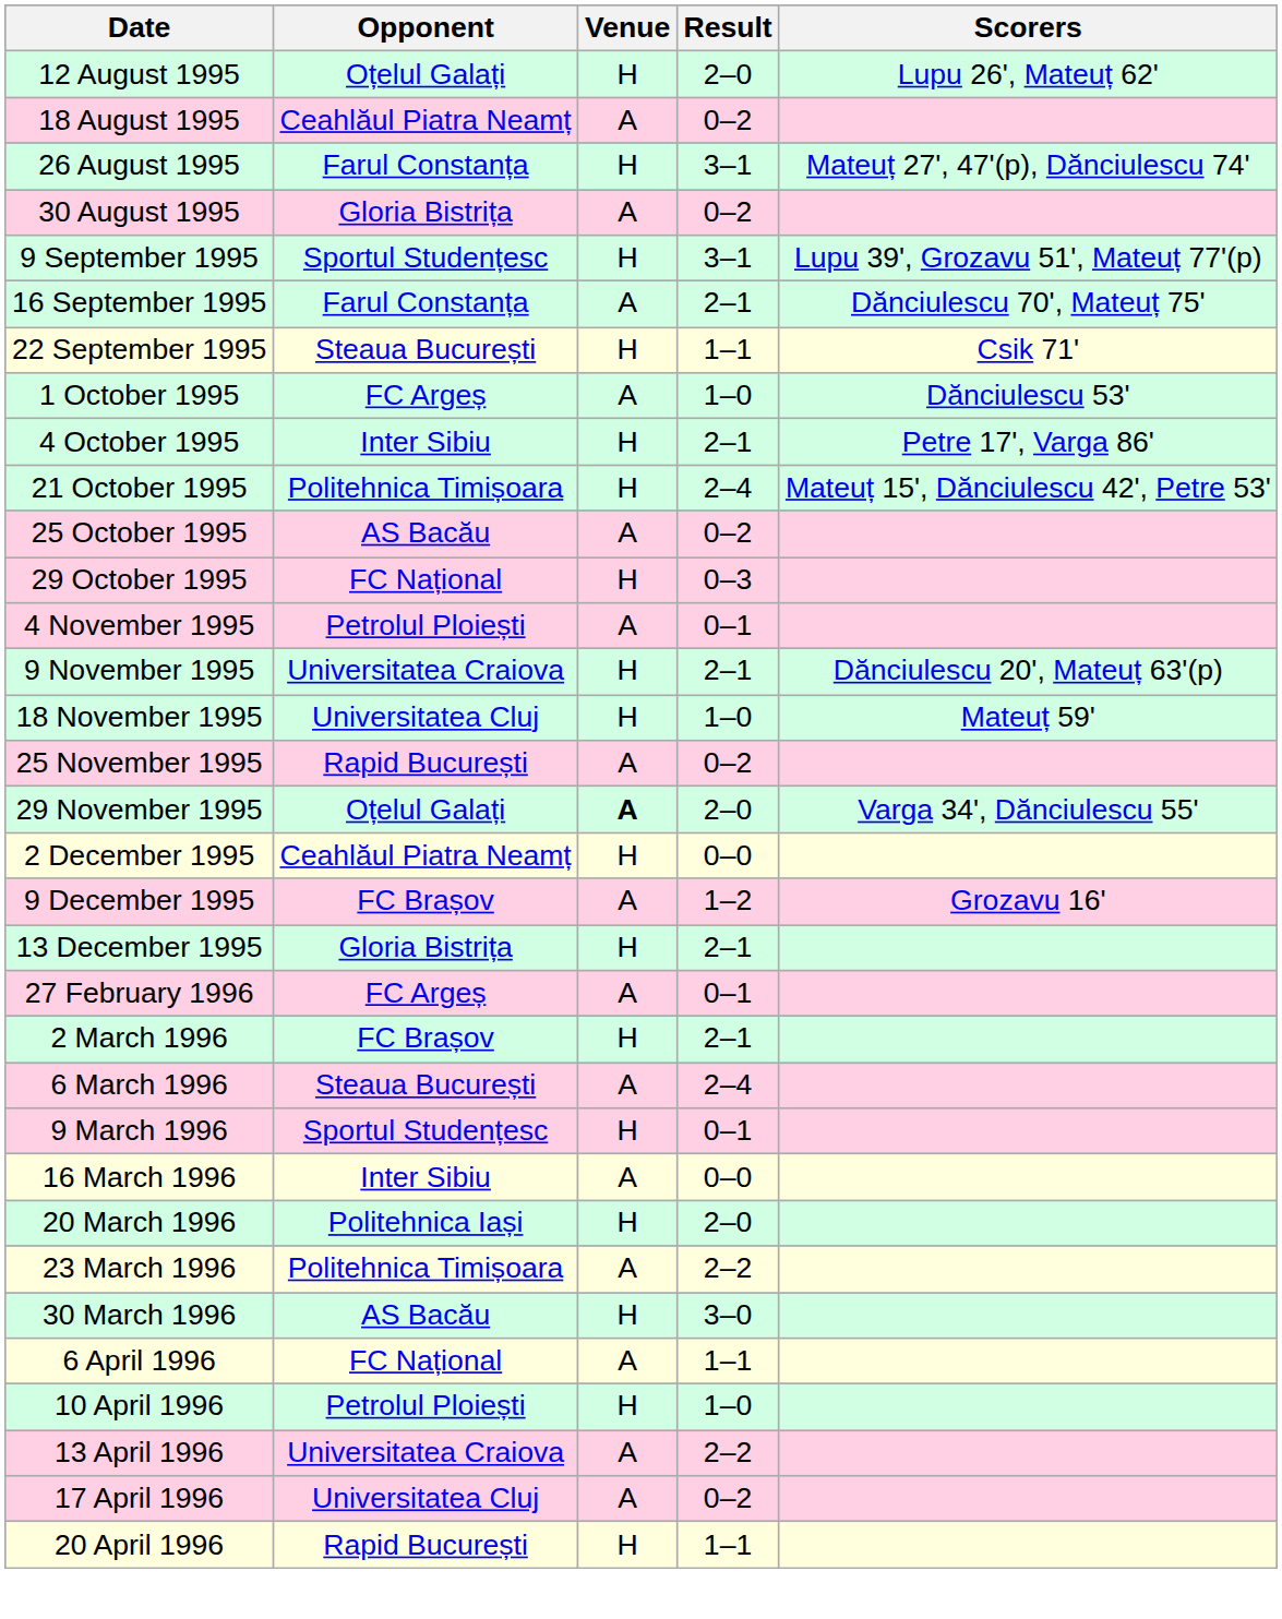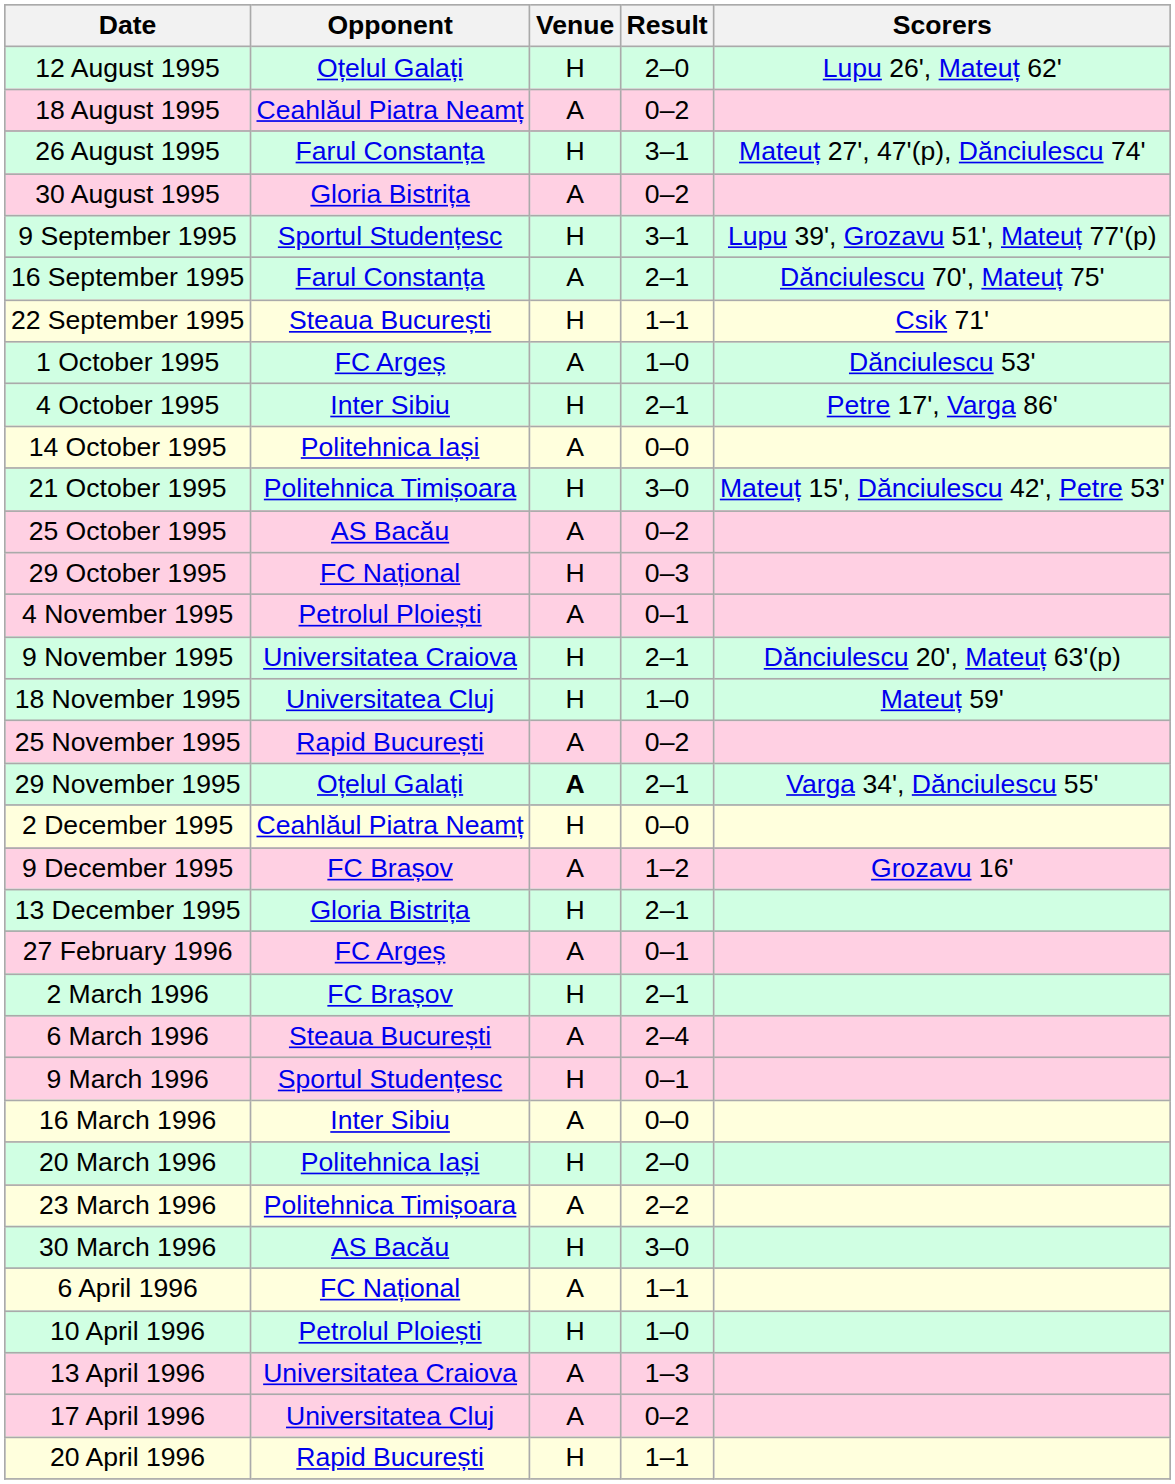 <table class="wikitable sortable" style="font-size:100%; text-align:center">
 <tr>
 <th>Date</th>
 <th>Opponent</th>
 <th>Venue</th>
 <th>Result</th>
 <th>Scorers</th>
 </tr>
 <tr style="background-color: #d0ffe3;">
 <td>12 August 1995</td>
 <td><a href='#'>Oțelul Galați</a></td>
 <td>H</td>
 <td>2–0</td>
 <td><a href='#'>Lupu</a> 26', <a href='#'>Mateuț</a> 62'</td>
 </tr>
 <tr style="background-color: #ffd0e3;">
 <td>18 August 1995</td>
 <td><a href='#'>Ceahlăul Piatra Neamț</a></td>
 <td>A</td>
 <td>0–2</td>
 <td></td>
 </tr>
 <tr style="background-color: #d0ffe3;">
 <td>26 August 1995</td>
 <td><a href='#'>Farul Constanța</a></td>
 <td>H</td>
 <td>3–1</td>
 <td><a href='#'>Mateuț</a> 27', 47'(p), <a href='#'>Dănciulescu</a> 74'</td>
 </tr>
 <tr style="background-color: #ffd0e3;">
 <td>30 August 1995</td>
 <td><a href='#'>Gloria Bistrița</a></td>
 <td>A</td>
 <td>0–2</td>
 <td></td>
 </tr>
 <tr style="background-color: #d0ffe3;">
 <td>9 September 1995</td>
 <td><a href='#'>Sportul Studențesc</a></td>
 <td>H</td>
 <td>3–1</td>
 <td><a href='#'>Lupu</a> 39', <a href='#'>Grozavu</a> 51', <a href='#'>Mateuț</a> 77'(p)</td>
 </tr>
 <tr style="background-color: #d0ffe3;">
 <td>16 September 1995</td>
 <td><a href='#'>Farul Constanța</a></td>
 <td>A</td>
 <td>2–1</td>
 <td><a href='#'>Dănciulescu</a> 70', <a href='#'>Mateuț</a> 75'</td>
 </tr>
 <tr style="background-color: #ffffdd;">
 <td>22 September 1995</td>
 <td><a href='#'>Steaua București</a></td>
 <td>H</td>
 <td>1–1</td>
 <td><a href='#'>Csik</a> 71'</td>
 </tr>
 <tr style="background-color: #d0ffe3;">
 <td>1 October 1995</td>
 <td><a href='#'>FC Argeș</a></td>
 <td>A</td>
 <td>1–0</td>
 <td><a href='#'>Dănciulescu</a> 53'</td>
 </tr>
 <tr style="background-color: #d0ffe3;">
 <td>4 October 1995</td>
 <td><a href='#'>Inter Sibiu</a></td>
 <td>H</td>
 <td>2–1</td>
 <td><a href='#'>Petre</a> 17', <a href='#'>Varga</a> 86'</td>
 </tr>
+<tr style="background-color: #ffffdd;">
+<td>14 October 1995</td>
+<td><a href='#'>Politehnica Iași</a></td>
+<td>A</td>
+<td>0–0</td>
+<td></td>
+</tr>
 <tr style="background-color: #d0ffe3;">
 <td>21 October 1995</td>
 <td><a href='#'>Politehnica Timișoara</a></td>
 <td>H</td>
-<td>2–4</td>
+<td>3–0</td>
 <td><a href='#'>Mateuț</a> 15', <a href='#'>Dănciulescu</a> 42', <a href='#'>Petre</a> 53'</td>
 </tr>
 <tr style="background-color: #ffd0e3;">
 <td>25 October 1995</td>
 <td><a href='#'>AS Bacău</a></td>
 <td>A</td>
 <td>0–2</td>
 <td></td>
 </tr>
 <tr style="background-color: #ffd0e3;">
 <td>29 October 1995</td>
 <td><a href='#'>FC Național</a></td>
 <td>H</td>
 <td>0–3</td>
 <td></td>
 </tr>
 <tr style="background-color: #ffd0e3;">
 <td>4 November 1995</td>
 <td><a href='#'>Petrolul Ploiești</a></td>
 <td>A</td>
 <td>0–1</td>
 <td></td>
 </tr>
 <tr style="background-color: #d0ffe3;">
 <td>9 November 1995</td>
 <td><a href='#'>Universitatea Craiova</a></td>
 <td>H</td>
 <td>2–1</td>
 <td><a href='#'>Dănciulescu</a> 20', <a href='#'>Mateuț</a> 63'(p)</td>
 </tr>
 <tr style="background-color: #d0ffe3;">
 <td>18 November 1995</td>
 <td><a href='#'>Universitatea Cluj</a></td>
 <td>H</td>
 <td>1–0</td>
 <td><a href='#'>Mateuț</a> 59'</td>
 </tr>
 <tr style="background-color: #ffd0e3;">
 <td>25 November 1995</td>
 <td><a href='#'>Rapid București</a></td>
 <td>A</td>
 <td>0–2</td>
 <td></td>
 </tr>
 <tr style="background-color: #d0ffe3;">
 <td>29 November 1995</td>
 <td><a href='#'>Oțelul Galați</a></td>
 <td><strong>A</strong></td>
-<td>2–0</td>
+<td>2–1</td>
 <td><a href='#'>Varga</a> 34', <a href='#'>Dănciulescu</a> 55'</td>
 </tr>
 <tr style="background-color: #ffffdd;">
 <td>2 December 1995</td>
 <td><a href='#'>Ceahlăul Piatra Neamț</a></td>
 <td>H</td>
 <td>0–0</td>
 <td></td>
 </tr>
 <tr style="background-color: #ffd0e3;">
 <td>9 December 1995</td>
 <td><a href='#'>FC Brașov</a></td>
 <td>A</td>
 <td>1–2</td>
 <td><a href='#'>Grozavu</a> 16'</td>
 </tr>
 <tr style="background-color: #d0ffe3;">
 <td>13 December 1995</td>
 <td><a href='#'>Gloria Bistrița</a></td>
 <td>H</td>
 <td>2–1</td>
 <td></td>
 </tr>
 <tr style="background-color: #ffd0e3;">
 <td>27 February 1996</td>
 <td><a href='#'>FC Argeș</a></td>
 <td>A</td>
 <td>0–1</td>
 <td></td>
 </tr>
 <tr style="background-color: #d0ffe3;">
 <td>2 March 1996</td>
 <td><a href='#'>FC Brașov</a></td>
 <td>H</td>
 <td>2–1</td>
 <td></td>
 </tr>
 <tr style="background-color: #ffd0e3;">
 <td>6 March 1996</td>
 <td><a href='#'>Steaua București</a></td>
 <td>A</td>
 <td>2–4</td>
 <td></td>
 </tr>
 <tr style="background-color: #ffd0e3;">
 <td>9 March 1996</td>
 <td><a href='#'>Sportul Studențesc</a></td>
 <td>H</td>
 <td>0–1</td>
 <td></td>
 </tr>
 <tr style="background-color: #ffffdd;">
 <td>16 March 1996</td>
 <td><a href='#'>Inter Sibiu</a></td>
 <td>A</td>
 <td>0–0</td>
 <td></td>
 </tr>
 <tr style="background-color: #d0ffe3;">
 <td>20 March 1996</td>
 <td><a href='#'>Politehnica Iași</a></td>
 <td>H</td>
 <td>2–0</td>
 <td></td>
 </tr>
 <tr style="background-color: #ffffdd;">
 <td>23 March 1996</td>
 <td><a href='#'>Politehnica Timișoara</a></td>
 <td>A</td>
 <td>2–2</td>
 <td></td>
 </tr>
 <tr style="background-color: #d0ffe3;">
 <td>30 March 1996</td>
 <td><a href='#'>AS Bacău</a></td>
 <td>H</td>
 <td>3–0</td>
 <td></td>
 </tr>
 <tr style="background-color: #ffffdd;">
 <td>6 April 1996</td>
 <td><a href='#'>FC Național</a></td>
 <td>A</td>
 <td>1–1</td>
 <td></td>
 </tr>
 <tr style="background-color: #d0ffe3;">
 <td>10 April 1996</td>
 <td><a href='#'>Petrolul Ploiești</a></td>
 <td>H</td>
 <td>1–0</td>
 <td></td>
 </tr>
 <tr style="background-color: #ffd0e3;">
 <td>13 April 1996</td>
 <td><a href='#'>Universitatea Craiova</a></td>
 <td>A</td>
-<td>2–2</td>
+<td>1–3</td>
 <td></td>
 </tr>
 <tr style="background-color: #ffd0e3;">
 <td>17 April 1996</td>
 <td><a href='#'>Universitatea Cluj</a></td>
 <td>A</td>
 <td>0–2</td>
 <td></td>
 </tr>
 <tr style="background-color: #ffffdd;">
 <td>20 April 1996</td>
 <td><a href='#'>Rapid București</a></td>
 <td>H</td>
 <td>1–1</td>
 <td></td>
 </tr>
 </table>
